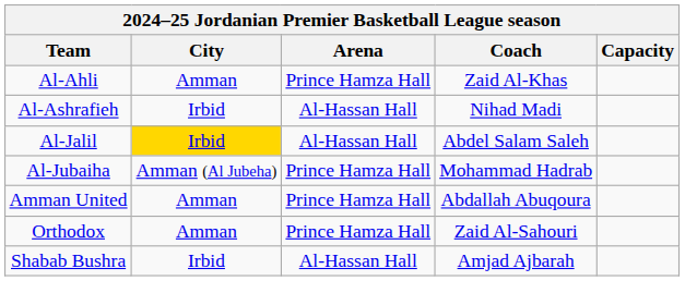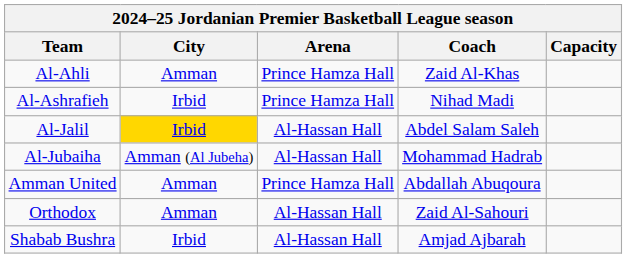 <table class="wikitable sortable" style="text-align: center;">
 <tr>
 <th colspan="5">2024–25 Jordanian Premier Basketball League season</th>
 </tr>
 <tr>
 <th>Team</th>
 <th>City</th>
 <th>Arena</th>
 <th>Coach</th>
 <th>Capacity</th>
 </tr>
 <tr>
 <td><a href='#'>Al-Ahli</a></td>
 <td><a href='#'>Amman</a></td>
 <td><a href='#'>Prince Hamza Hall</a></td>
 <td> <a href='#'>Zaid Al-Khas</a></td>
 <td align="center"></td>
 </tr>
 <tr>
 <td><a href='#'>Al-Ashrafieh</a></td>
 <td><a href='#'>Irbid</a></td>
-<td><a href='#'>Al-Hassan Hall</a></td>
+<td><a href='#'>Prince Hamza Hall</a></td>
 <td> <a href='#'>Nihad Madi</a></td>
 <td align="center"></td>
 </tr>
 <tr>
 <td><a href='#'>Al-Jalil</a></td>
 <td style="background: gold;"><a href='#'>Irbid</a></td>
 <td><a href='#'>Al-Hassan Hall</a></td>
 <td> <a href='#'>Abdel Salam Saleh</a></td>
 <td align="center"></td>
 </tr>
 <tr>
 <td><a href='#'>Al-Jubaiha</a></td>
 <td><a href='#'>Amman</a> <small>(<a href='#'>Al Jubeha</a>)</small></td>
-<td><a href='#'>Prince Hamza Hall</a></td>
+<td><a href='#'>Al-Hassan Hall</a></td>
 <td> <a href='#'>Mohammad Hadrab</a></td>
 <td align="center"></td>
 </tr>
 <tr>
 <td><a href='#'>Amman United</a></td>
 <td><a href='#'>Amman</a></td>
 <td><a href='#'>Prince Hamza Hall</a></td>
 <td> <a href='#'>Abdallah Abuqoura</a></td>
 <td align="center"></td>
 </tr>
 <tr>
 <td><a href='#'>Orthodox</a></td>
 <td><a href='#'>Amman</a></td>
-<td><a href='#'>Prince Hamza Hall</a></td>
+<td><a href='#'>Al-Hassan Hall</a></td>
 <td> <a href='#'>Zaid Al-Sahouri</a></td>
 <td align="center"></td>
 </tr>
 <tr>
 <td><a href='#'>Shabab Bushra</a></td>
 <td><a href='#'>Irbid</a></td>
 <td><a href='#'>Al-Hassan Hall</a></td>
 <td> <a href='#'>Amjad Ajbarah</a></td>
 <td align="center"></td>
 </tr>
 </table>
